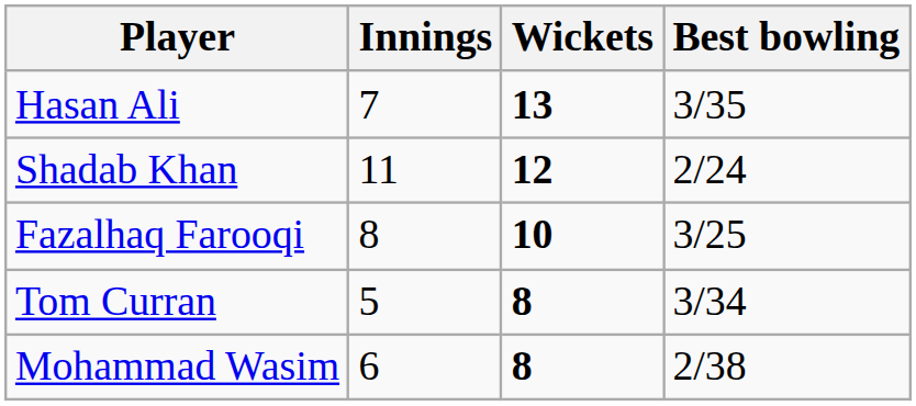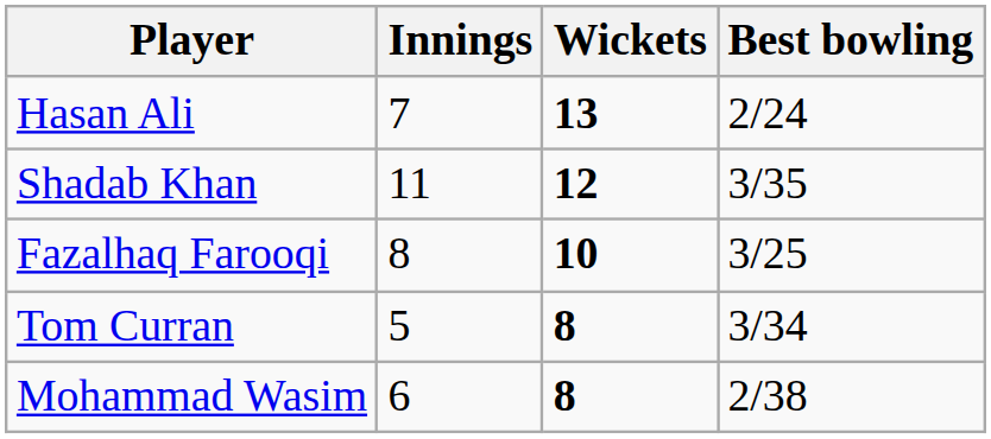 <table class="wikitable">
 <tr>
 <th>Player</th>
 <th>Innings</th>
 <th>Wickets</th>
 <th>Best bowling</th>
 </tr>
 <tr>
 <td><a href='#'>Hasan Ali</a></td>
 <td>7</td>
 <td><strong>13</strong></td>
-<td>3/35</td>
+<td>2/24</td>
 </tr>
 <tr>
 <td><a href='#'>Shadab Khan</a></td>
 <td>11</td>
 <td><strong>12</strong></td>
-<td>2/24</td>
+<td>3/35</td>
 </tr>
 <tr>
 <td><a href='#'>Fazalhaq Farooqi</a></td>
 <td>8</td>
 <td><strong>10</strong></td>
 <td>3/25</td>
 </tr>
 <tr>
 <td><a href='#'>Tom Curran</a></td>
 <td>5</td>
 <td><strong>8</strong></td>
 <td>3/34</td>
 </tr>
 <tr>
 <td><a href='#'>Mohammad Wasim</a></td>
 <td>6</td>
 <td><strong>8</strong></td>
 <td>2/38</td>
 </tr>
 </table>
